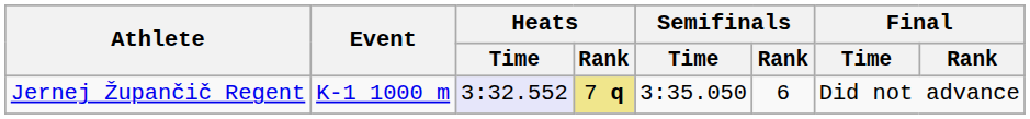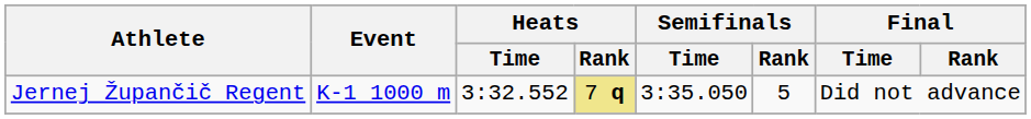 <table class="wikitable" style="font-size:90%">
 <tr>
 <th rowspan=2>Athlete</th>
 <th rowspan=2>Event</th>
 <th colspan=2>Heats</th>
 <th colspan=2>Semifinals</th>
 <th colspan=2>Final</th>
 </tr>
 <tr style="font-size:95%">
 <th>Time</th>
 <th>Rank</th>
 <th>Time</th>
 <th>Rank</th>
 <th>Time</th>
 <th>Rank</th>
 </tr>
 <tr align=center>
 <td align=left><a href='#'>Jernej Župančič Regent</a></td>
 <td align=left><a href='#'>K-1 1000 m</a></td>
-<td style="background: lavender;">3:32.552</td>
+<td>3:32.552</td>
 <td style="background: khaki;">7 <strong>q</strong></td>
 <td>3:35.050</td>
-<td>6</td>
+<td>5</td>
 <td colspan=2>Did not advance</td>
 </tr>
 </table>
